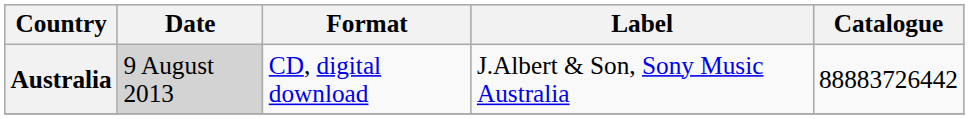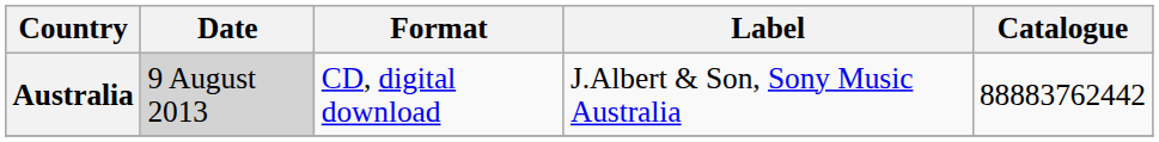 <table class="wikitable plainrowheaders">
 <tr>
 <th scope="col">Country</th>
 <th scope="col">Date</th>
 <th scope="col">Format</th>
 <th scope="col">Label</th>
 <th scope="col">Catalogue</th>
 </tr>
 <tr>
 <th scope="row">Australia</th>
 <td style="background: lightgrey;">9 August 2013</td>
 <td><a href='#'>CD</a>, <a href='#'>digital download</a></td>
 <td>J.Albert & Son, <a href='#'>Sony Music Australia</a></td>
-<td>88883726442</td>
+<td>88883762442</td>
 </tr>
 <tr>
 </tr>
 </table>
